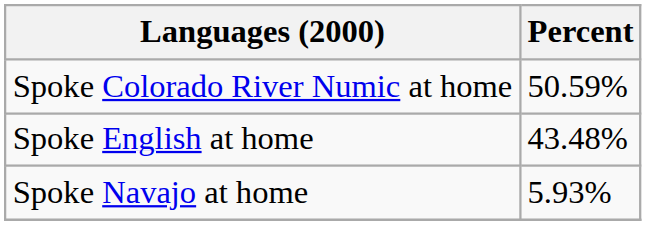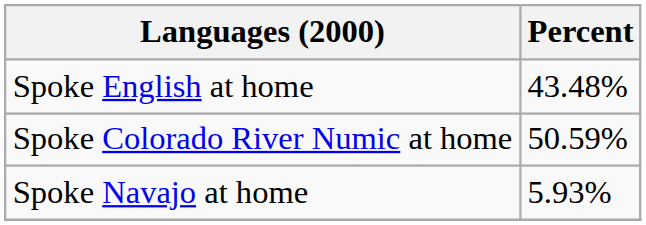 <table class="wikitable sortable collapsible" style="font-size: 90%;">
 <tr>
 <th>Languages (2000) </th>
 <th>Percent</th>
 </tr>
 <tr>
+<td>Spoke <a href='#'>English</a> at home</td>
+<td>43.48%</td>
+</tr>
+<tr>
 <td>Spoke <a href='#'>Colorado River Numic</a> at home</td>
 <td>50.59%</td>
-</tr>
-<tr>
-<td>Spoke <a href='#'>English</a> at home</td>
-<td>43.48%</td>
 </tr>
 <tr>
 <td>Spoke <a href='#'>Navajo</a> at home</td>
 <td>5.93%</td>
 </tr>
 <tr>
 </tr>
 </table>
